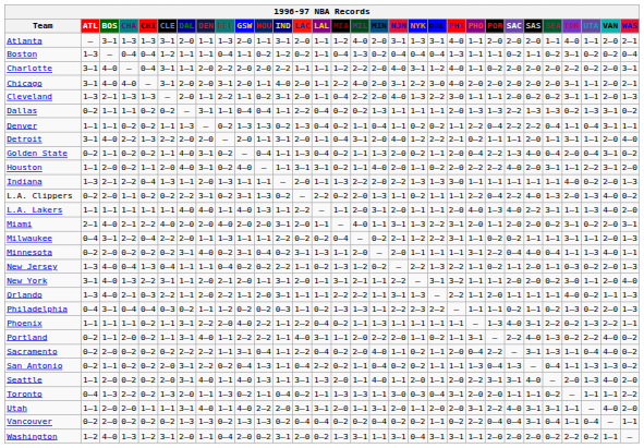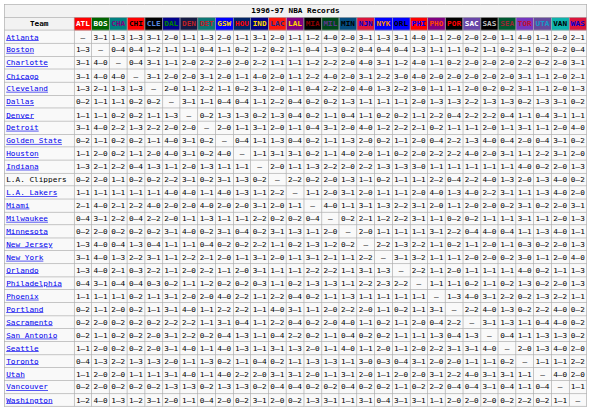 <table class="wikitable" style="font-size:90%; text-align:center;">
 <tr>
 <th colspan=30>1996-97 NBA Records</th>
 </tr>
 <tr>
 <th width=100>Team</th>
 <th style="background:#FF0000;color:#FFFFFF;width=35">ATL</th>
 <th style="background:#006400;color:#FFFFFF;width=35">BOS</th>
 <th style="background:#008080;color:#800080;width=35">CHA</th>
 <th style="background:#FF0000;color:#000000;width=35">CHI</th>
 <th style="background:#000000;color:#5787DC;width=35">CLE</th>
 <th style="background:#00008B;color:#008000;width=35">DAL</th>
 <th style="background:#141A44;color:#BC2224;width=35">DEN</th>
 <th style="background:#0C7674;color:#BB222C;width=35">DET</th>
 <th style="background:#0000FF;color:#FFD700;width=35">GSW</th>
 <th style="background:#002366;color:#FF0000;width=35">HOU</th>
 <th style="background:#000080;color:#FFD700;width=35">IND</th>
 <th style="background:#F9160D;color:#1A2E8B;width=35">LAC</th>
 <th style="background:#800080;color:#FFD700;width=35">LAL</th>
 <th style="background:#000000;color:#8B0000;width=35">MIA</th>
 <th style="background:#00471B;color:#5C378A;width=35">MIL</th>
 <th style="background:#044D80;color:#000000;width=35">MIN</th>
 <th style="background:#DC143C;color:#0000CD;width=35">NJN</th>
 <th style="background:#0000FF;color:#FF8C00;width=35">NYK</th>
 <th style="background:#0000FF;color:#000000;width=35">ORL</th>
 <th style="background:#FF0000;color:#0000FF;width=35">PHI</th>
 <th style="background:#800080;color:#FF4500;width=35">PHO</th>
 <th style="background:#000000;color:#FF0000;width=35">POR</th>
 <th style="background:#6846A8;color:#FFFFFF;width=35">SAC</th>
 <th style="background:#000000;color:#C0C0C0;width=35">SAS</th>
 <th style="background:#005831;color:#992634;width=35">SEA</th>
 <th style="background:#7436BF;color:#BE0F34;width=35">TOR</th>
 <th style="background:#644A9C;color:#149BC7;width=35">UTA</th>
 <th style="background:#0CB2AC;color:#000000;width=35">VAN</th>
 <th style="background:#DC143C;color:#0000CD;width=35">WAS</th>
 </tr>
 <tr>
 <td style="text-align:left;"><a href='#'>Atlanta</a></td>
 <td>–</td>
 <td>3–1</td>
 <td>1–3</td>
 <td>1–3</td>
 <td>3–1</td>
 <td>2–0</td>
 <td>1–1</td>
 <td>1–3</td>
 <td>2–0</td>
 <td>1–1</td>
 <td>3–1</td>
 <td>2–0</td>
 <td>1–1</td>
 <td>1–2</td>
 <td>4–0</td>
 <td>2–0</td>
 <td>3–1</td>
 <td>1–3</td>
 <td>3–1</td>
 <td>4–0</td>
 <td>1–1</td>
 <td>2–0</td>
 <td>2–0</td>
 <td>2–0</td>
 <td>1–1</td>
 <td>4–0</td>
 <td>1–1</td>
 <td>2–0</td>
 <td>2–1</td>
 </tr>
 <tr>
 <td style="text-align:left;"><a href='#'>Boston</a></td>
 <td>1–3</td>
 <td>–</td>
 <td>0–4</td>
 <td>0–4</td>
 <td>1–2</td>
 <td>1–1</td>
 <td>1–1</td>
 <td>0–4</td>
 <td>1–1</td>
 <td>0–2</td>
 <td>1–2</td>
 <td>0–2</td>
 <td>1–1</td>
 <td>0–4</td>
 <td>1–3</td>
 <td>0–2</td>
 <td>0–4</td>
 <td>0–4</td>
 <td>0–4</td>
 <td>1–3</td>
 <td>1–1</td>
 <td>1–1</td>
 <td>0–2</td>
 <td>1–1</td>
 <td>0–2</td>
 <td>3–1</td>
 <td>0–2</td>
 <td>0–2</td>
 <td>0–4</td>
 </tr>
 <tr>
 <td style="text-align:left;"><a href='#'>Charlotte</a></td>
 <td>3–1</td>
 <td>4–0</td>
 <td>–</td>
 <td>0–4</td>
 <td>3–1</td>
 <td>1–1</td>
 <td>2–0</td>
 <td>2–2</td>
 <td>2–0</td>
 <td>2–0</td>
 <td>2–2</td>
 <td>1–1</td>
 <td>1–1</td>
 <td>1–2</td>
 <td>2–2</td>
 <td>2–0</td>
 <td>4–0</td>
 <td>3–1</td>
 <td>1–2</td>
 <td>4–0</td>
 <td>1–1</td>
 <td>0–2</td>
 <td>2–0</td>
 <td>2–0</td>
 <td>2–0</td>
 <td>2–2</td>
 <td>0–2</td>
 <td>2–0</td>
 <td>3–1</td>
 </tr>
 <tr>
 <td style="text-align:left;"><a href='#'>Chicago</a></td>
 <td>3–1</td>
 <td>4–0</td>
 <td>4–0</td>
 <td>–</td>
 <td>3–1</td>
 <td>2–0</td>
 <td>2–0</td>
 <td>3–1</td>
 <td>2–0</td>
 <td>1–1</td>
 <td>4–0</td>
 <td>2–0</td>
 <td>1–1</td>
 <td>2–2</td>
 <td>4–0</td>
 <td>2–0</td>
 <td>3–1</td>
 <td>2–2</td>
 <td>3–0</td>
 <td>4–0</td>
 <td>2–0</td>
 <td>2–0</td>
 <td>2–0</td>
 <td>2–0</td>
 <td>2–0</td>
 <td>3–1</td>
 <td>1–1</td>
 <td>2–0</td>
 <td>2–1</td>
 </tr>
 <tr>
 <td style="text-align:left;"><a href='#'>Cleveland</a></td>
 <td>1–3</td>
 <td>2–1</td>
 <td>1–3</td>
 <td>1–3</td>
 <td>–</td>
 <td>2–0</td>
 <td>1–1</td>
 <td>2–2</td>
 <td>1–1</td>
 <td>0–2</td>
 <td>3–1</td>
 <td>2–0</td>
 <td>1–1</td>
 <td>0–4</td>
 <td>2–2</td>
 <td>2–0</td>
 <td>4–0</td>
 <td>1–3</td>
 <td>2–2</td>
 <td>3–0</td>
 <td>1–1</td>
 <td>1–1</td>
 <td>2–0</td>
 <td>0–2</td>
 <td>0–2</td>
 <td>3–1</td>
 <td>1–1</td>
 <td>2–0</td>
 <td>1–3</td>
 </tr>
 <tr>
 <td style="text-align:left;"><a href='#'>Dallas</a></td>
 <td>0–2</td>
 <td>1–1</td>
 <td>1–1</td>
 <td>0–2</td>
 <td>0–2</td>
 <td>–</td>
 <td>3–1</td>
 <td>1–1</td>
 <td>0–4</td>
 <td>0–4</td>
 <td>1–1</td>
 <td>2–2</td>
 <td>0–4</td>
 <td>0–2</td>
 <td>0–2</td>
 <td>1–3</td>
 <td>1–1</td>
 <td>1–1</td>
 <td>1–1</td>
 <td>2–0</td>
 <td>1–3</td>
 <td>1–3</td>
 <td>2–2</td>
 <td>1–3</td>
 <td>1–3</td>
 <td>0–2</td>
 <td>1–3</td>
 <td>3–1</td>
 <td>0–2</td>
 </tr>
 <tr>
 <td style="text-align:left;"><a href='#'>Denver</a></td>
 <td>1–1</td>
 <td>1–1</td>
 <td>0–2</td>
 <td>0–2</td>
 <td>1–1</td>
 <td>1–3</td>
 <td>–</td>
 <td>0–2</td>
 <td>1–3</td>
 <td>1–3</td>
 <td>0–2</td>
 <td>1–3</td>
 <td>0–4</td>
 <td>0–2</td>
 <td>1–1</td>
 <td>0–4</td>
 <td>1–1</td>
 <td>0–2</td>
 <td>0–2</td>
 <td>1–1</td>
 <td>2–2</td>
 <td>0–4</td>
 <td>2–2</td>
 <td>2–2</td>
 <td>0–4</td>
 <td>1–1</td>
 <td>0–4</td>
 <td>3–1</td>
 <td>1–1</td>
 </tr>
 <tr>
 <td style="text-align:left;"><a href='#'>Detroit</a></td>
 <td>3–1</td>
 <td>4–0</td>
 <td>2–2</td>
 <td>1–3</td>
 <td>2–2</td>
 <td>2–0</td>
 <td>2–0</td>
 <td>–</td>
 <td>2–0</td>
 <td>1–1</td>
 <td>3–1</td>
 <td>2–0</td>
 <td>1–1</td>
 <td>0–4</td>
 <td>3–1</td>
 <td>2–0</td>
 <td>4–0</td>
 <td>1–2</td>
 <td>2–2</td>
 <td>2–1</td>
 <td>0–2</td>
 <td>1–1</td>
 <td>1–1</td>
 <td>2–0</td>
 <td>1–1</td>
 <td>3–1</td>
 <td>1–1</td>
 <td>2–0</td>
 <td>4–0</td>
 </tr>
 <tr>
 <td style="text-align:left;"><a href='#'>Golden State</a></td>
 <td>0–2</td>
 <td>1–1</td>
 <td>0–2</td>
 <td>0–2</td>
 <td>1–1</td>
 <td>4–0</td>
 <td>3–1</td>
 <td>0–2</td>
 <td>–</td>
 <td>0–4</td>
 <td>1–1</td>
 <td>1–3</td>
 <td>0–4</td>
 <td>0–2</td>
 <td>1–1</td>
 <td>1–3</td>
 <td>2–0</td>
 <td>0–2</td>
 <td>1–1</td>
 <td>2–0</td>
 <td>0–4</td>
 <td>2–2</td>
 <td>1–3</td>
 <td>4–0</td>
 <td>0–4</td>
 <td>2–0</td>
 <td>0–4</td>
 <td>3–1</td>
 <td>0–2</td>
 </tr>
 <tr>
 <td style="text-align:left;"><a href='#'>Houston</a></td>
 <td>1–1</td>
 <td>2–0</td>
 <td>0–2</td>
 <td>1–1</td>
 <td>2–0</td>
 <td>4–0</td>
 <td>3–1</td>
 <td>0–2</td>
 <td>4–0</td>
 <td>–</td>
 <td>1–1</td>
 <td>3–1</td>
 <td>3–1</td>
 <td>0–2</td>
 <td>1–1</td>
 <td>4–0</td>
 <td>2–0</td>
 <td>1–1</td>
 <td>0–2</td>
 <td>2–0</td>
 <td>2–2</td>
 <td>2–2</td>
 <td>4–0</td>
 <td>2–0</td>
 <td>3–1</td>
 <td>1–1</td>
 <td>2–2</td>
 <td>3–1</td>
 <td>2–0</td>
 </tr>
 <tr>
 <td style="text-align:left;"><a href='#'>Indiana</a></td>
 <td>1–3</td>
 <td>2–1</td>
 <td>2–2</td>
 <td>0–4</td>
 <td>1–3</td>
 <td>1–1</td>
 <td>2–0</td>
 <td>1–3</td>
 <td>1–1</td>
 <td>1–1</td>
 <td>–</td>
 <td>2–0</td>
 <td>1–1</td>
 <td>1–3</td>
 <td>2–2</td>
 <td>2–0</td>
 <td>2–2</td>
 <td>1–3</td>
 <td>1–3</td>
 <td>3–0</td>
 <td>1–1</td>
 <td>1–1</td>
 <td>1–1</td>
 <td>1–1</td>
 <td>1–1</td>
 <td>4–0</td>
 <td>0–2</td>
 <td>2–0</td>
 <td>1–3</td>
 </tr>
 <tr>
 <td style="text-align:left;">L.A. Clippers</td>
 <td>0–2</td>
 <td>2–0</td>
 <td>1–1</td>
 <td>0–2</td>
 <td>0–2</td>
 <td>2–2</td>
 <td>3–1</td>
 <td>0–2</td>
 <td>3–1</td>
 <td>1–3</td>
 <td>0–2</td>
 <td>–</td>
 <td>2–2</td>
 <td>0–2</td>
 <td>2–0</td>
 <td>1–3</td>
 <td>1–1</td>
 <td>0–2</td>
 <td>1–1</td>
 <td>1–1</td>
 <td>2–2</td>
 <td>0–4</td>
 <td>2–2</td>
 <td>4–0</td>
 <td>1–3</td>
 <td>2–0</td>
 <td>1–3</td>
 <td>4–0</td>
 <td>0–2</td>
 </tr>
 <tr>
 <td style="text-align:left;"><a href='#'>L.A. Lakers</a></td>
 <td>1–1</td>
 <td>1–1</td>
 <td>1–1</td>
 <td>1–1</td>
 <td>1–1</td>
 <td>4–0</td>
 <td>4–0</td>
 <td>1–1</td>
 <td>4–0</td>
 <td>1–3</td>
 <td>1–1</td>
 <td>2–2</td>
 <td>–</td>
 <td>1–1</td>
 <td>2–0</td>
 <td>3–1</td>
 <td>2–0</td>
 <td>1–1</td>
 <td>1–1</td>
 <td>2–0</td>
 <td>4–0</td>
 <td>1–3</td>
 <td>4–0</td>
 <td>2–2</td>
 <td>3–1</td>
 <td>1–1</td>
 <td>1–3</td>
 <td>4–0</td>
 <td>2–0</td>
 </tr>
 <tr>
 <td style="text-align:left;"><a href='#'>Miami</a></td>
 <td>2–1</td>
 <td>4–0</td>
 <td>2–1</td>
 <td>2–2</td>
 <td>4–0</td>
 <td>2–0</td>
 <td>2–0</td>
 <td>4–0</td>
 <td>2–0</td>
 <td>2–0</td>
 <td>3–1</td>
 <td>2–0</td>
 <td>1–1</td>
 <td>–</td>
 <td>4–0</td>
 <td>1–1</td>
 <td>3–1</td>
 <td>1–3</td>
 <td>2–2</td>
 <td>3–1</td>
 <td>2–0</td>
 <td>1–1</td>
 <td>2–0</td>
 <td>2–0</td>
 <td>0–2</td>
 <td>3–1</td>
 <td>0–2</td>
 <td>2–0</td>
 <td>3–1</td>
 </tr>
 <tr>
 <td style="text-align:left;"><a href='#'>Milwaukee</a></td>
 <td>0–4</td>
 <td>3–1</td>
 <td>2–2</td>
 <td>0–4</td>
 <td>2–2</td>
 <td>2–0</td>
 <td>1–1</td>
 <td>1–3</td>
 <td>1–1</td>
 <td>1–1</td>
 <td>2–2</td>
 <td>0–2</td>
 <td>0–2</td>
 <td>0–4</td>
 <td>–</td>
 <td>0–2</td>
 <td>2–1</td>
 <td>1–2</td>
 <td>2–2</td>
 <td>3–1</td>
 <td>1–1</td>
 <td>0–2</td>
 <td>0–2</td>
 <td>1–1</td>
 <td>1–1</td>
 <td>3–1</td>
 <td>1–1</td>
 <td>2–0</td>
 <td>1–3</td>
 </tr>
 <tr>
 <td style="text-align:left;"><a href='#'>Minnesota</a></td>
 <td>0–2</td>
 <td>2–0</td>
 <td>0–2</td>
 <td>0–2</td>
 <td>0–2</td>
 <td>3–1</td>
 <td>4–0</td>
 <td>0–2</td>
 <td>3–1</td>
 <td>0–4</td>
 <td>0–2</td>
 <td>3–1</td>
 <td>1–3</td>
 <td>1–1</td>
 <td>2–0</td>
 <td>–</td>
 <td>2–0</td>
 <td>1–1</td>
 <td>1–1</td>
 <td>1–1</td>
 <td>3–1</td>
 <td>2–2</td>
 <td>0–4</td>
 <td>4–0</td>
 <td>0–4</td>
 <td>1–1</td>
 <td>1–3</td>
 <td>4–0</td>
 <td>1–1</td>
 </tr>
 <tr>
 <td style="text-align:left;"><a href='#'>New Jersey</a></td>
 <td>1–3</td>
 <td>4–0</td>
 <td>0–4</td>
 <td>1–3</td>
 <td>0–4</td>
 <td>1–1</td>
 <td>1–1</td>
 <td>0–4</td>
 <td>0–2</td>
 <td>0–2</td>
 <td>2–2</td>
 <td>1–1</td>
 <td>0–2</td>
 <td>1–3</td>
 <td>1–2</td>
 <td>0–2</td>
 <td>–</td>
 <td>2–2</td>
 <td>1–3</td>
 <td>2–2</td>
 <td>1–1</td>
 <td>0–2</td>
 <td>1–1</td>
 <td>2–0</td>
 <td>1–1</td>
 <td>0–3</td>
 <td>0–2</td>
 <td>2–0</td>
 <td>1–3</td>
 </tr>
 <tr>
 <td style="text-align:left;"><a href='#'>New York</a></td>
 <td>3–1</td>
 <td>4–0</td>
 <td>1–3</td>
 <td>2–2</td>
 <td>3–1</td>
 <td>1–1</td>
-<td>2–0</td>
+<td>2–2</td>
 <td>2–1</td>
 <td>2–0</td>
 <td>1–1</td>
 <td>3–1</td>
 <td>2–0</td>
 <td>1–1</td>
 <td>3–1</td>
 <td>2–1</td>
 <td>1–1</td>
 <td>2–2</td>
 <td>–</td>
 <td>3–1</td>
 <td>3–2</td>
 <td>1–1</td>
 <td>1–1</td>
 <td>2–0</td>
 <td>2–0</td>
 <td>0–2</td>
 <td>3–0</td>
 <td>1–1</td>
 <td>2–0</td>
 <td>4–0</td>
 </tr>
 <tr>
 <td style="text-align:left;"><a href='#'>Orlando</a></td>
 <td>1–3</td>
 <td>4–0</td>
 <td>2–1</td>
 <td>0–3</td>
 <td>2–2</td>
 <td>1–1</td>
 <td>2–0</td>
 <td>2–2</td>
 <td>1–1</td>
 <td>2–0</td>
 <td>3–1</td>
 <td>1–1</td>
 <td>1–1</td>
 <td>2–2</td>
 <td>2–2</td>
 <td>1–1</td>
 <td>3–1</td>
 <td>1–3</td>
 <td>–</td>
 <td>2–2</td>
 <td>1–1</td>
 <td>2–0</td>
 <td>1–1</td>
 <td>1–1</td>
 <td>1–1</td>
 <td>4–0</td>
 <td>0–2</td>
 <td>1–1</td>
 <td>1–3</td>
 </tr>
 <tr>
 <td style="text-align:left;"><a href='#'>Philadelphia</a></td>
 <td>0–4</td>
 <td>3–1</td>
 <td>0–4</td>
 <td>0–4</td>
 <td>0–3</td>
 <td>0–2</td>
 <td>1–1</td>
 <td>1–2</td>
 <td>0–2</td>
 <td>0–2</td>
 <td>0–3</td>
 <td>1–1</td>
 <td>0–2</td>
 <td>1–3</td>
 <td>1–3</td>
 <td>1–1</td>
 <td>2–2</td>
 <td>2–3</td>
 <td>2–2</td>
 <td>–</td>
 <td>1–1</td>
 <td>1–1</td>
 <td>0–2</td>
 <td>1–1</td>
 <td>0–2</td>
 <td>1–3</td>
 <td>0–2</td>
 <td>2–0</td>
 <td>1–3</td>
 </tr>
 <tr>
 <td style="text-align:left;"><a href='#'>Phoenix</a></td>
 <td>1–1</td>
 <td>1–1</td>
 <td>1–1</td>
 <td>0–2</td>
 <td>1–1</td>
 <td>3–1</td>
-<td>2–2</td>
+<td>2–0</td>
 <td>2–0</td>
 <td>4–0</td>
 <td>2–2</td>
 <td>1–1</td>
 <td>2–2</td>
 <td>0–4</td>
 <td>0–2</td>
 <td>1–1</td>
 <td>1–3</td>
 <td>1–1</td>
 <td>1–1</td>
 <td>1–1</td>
 <td>1–1</td>
 <td>–</td>
 <td>1–3</td>
 <td>4–0</td>
 <td>3–1</td>
 <td>2–2</td>
 <td>0–2</td>
 <td>1–3</td>
 <td>2–2</td>
 <td>1–1</td>
 </tr>
 <tr>
 <td style="text-align:left;"><a href='#'>Portland</a></td>
 <td>0–2</td>
 <td>1–1</td>
 <td>2–0</td>
 <td>0–2</td>
 <td>1–1</td>
 <td>3–1</td>
 <td>4–0</td>
 <td>1–1</td>
 <td>2–2</td>
 <td>2–2</td>
 <td>1–1</td>
 <td>4–0</td>
 <td>3–1</td>
 <td>1–1</td>
 <td>2–0</td>
 <td>2–2</td>
 <td>2–0</td>
 <td>1–1</td>
 <td>0–2</td>
 <td>1–1</td>
 <td>3–1</td>
 <td>–</td>
 <td>2–2</td>
 <td>4–0</td>
 <td>1–3</td>
 <td>0–2</td>
 <td>2–2</td>
 <td>4–0</td>
 <td>0–2</td>
 </tr>
 <tr>
 <td style="text-align:left;"><a href='#'>Sacramento</a></td>
 <td>0–2</td>
 <td>2–0</td>
 <td>0–2</td>
 <td>0–2</td>
 <td>0–2</td>
 <td>2–2</td>
 <td>2–2</td>
 <td>1–1</td>
 <td>3–1</td>
 <td>0–4</td>
 <td>1–1</td>
 <td>2–2</td>
 <td>0–4</td>
 <td>0–2</td>
 <td>2–0</td>
 <td>4–0</td>
 <td>1–1</td>
 <td>0–2</td>
 <td>1–1</td>
 <td>2–0</td>
 <td>0–4</td>
 <td>2–2</td>
 <td>–</td>
 <td>3–1</td>
 <td>1–3</td>
 <td>1–1</td>
 <td>0–4</td>
 <td>4–0</td>
 <td>0–2</td>
 </tr>
 <tr>
 <td style="text-align:left;"><a href='#'>San Antonio</a></td>
 <td>0–2</td>
 <td>1–1</td>
 <td>0–2</td>
 <td>0–2</td>
 <td>2–0</td>
 <td>3–1</td>
 <td>2–2</td>
 <td>0–2</td>
 <td>0–4</td>
 <td>1–3</td>
 <td>1–1</td>
 <td>0–4</td>
 <td>2–2</td>
 <td>0–2</td>
 <td>1–1</td>
 <td>0–4</td>
 <td>0–2</td>
 <td>0–2</td>
 <td>1–1</td>
 <td>1–1</td>
 <td>1–3</td>
 <td>0–4</td>
 <td>1–3</td>
 <td>–</td>
 <td>0–4</td>
 <td>1–1</td>
 <td>1–3</td>
 <td>1–3</td>
 <td>0–2</td>
 </tr>
 <tr>
 <td style="text-align:left;"><a href='#'>Seattle</a></td>
 <td>1–1</td>
 <td>2–0</td>
 <td>0–2</td>
 <td>0–2</td>
 <td>2–0</td>
 <td>3–1</td>
 <td>4–0</td>
 <td>1–1</td>
 <td>4–0</td>
 <td>1–3</td>
 <td>1–1</td>
 <td>3–1</td>
 <td>1–3</td>
 <td>2–0</td>
 <td>1–1</td>
 <td>4–0</td>
 <td>1–1</td>
 <td>2–0</td>
 <td>1–1</td>
 <td>2–0</td>
 <td>2–2</td>
 <td>3–1</td>
 <td>3–1</td>
 <td>4–0</td>
 <td>–</td>
 <td>2–0</td>
 <td>1–3</td>
 <td>4–0</td>
 <td>2–0</td>
 </tr>
 <tr>
 <td style="text-align:left;"><a href='#'>Toronto</a></td>
 <td>0–4</td>
 <td>1–3</td>
 <td>2–2</td>
-<td>0–2</td>
+<td>1–3</td>
 <td>1–3</td>
 <td>2–0</td>
 <td>1–1</td>
 <td>1–3</td>
 <td>0–2</td>
 <td>1–1</td>
 <td>0–4</td>
 <td>0–2</td>
 <td>1–1</td>
 <td>1–3</td>
 <td>1–3</td>
 <td>1–1</td>
 <td>3–0</td>
 <td>0–3</td>
 <td>0–4</td>
 <td>3–1</td>
 <td>2–0</td>
 <td>2–0</td>
 <td>1–1</td>
 <td>1–1</td>
 <td>0–2</td>
 <td>–</td>
 <td>1–1</td>
 <td>1–1</td>
 <td>2–2</td>
 </tr>
 <tr>
 <td style="text-align:left;"><a href='#'>Utah</a></td>
 <td>1–1</td>
 <td>2–0</td>
 <td>2–0</td>
 <td>1–1</td>
 <td>1–1</td>
 <td>3–1</td>
 <td>4–0</td>
 <td>1–1</td>
 <td>4–0</td>
 <td>2–2</td>
 <td>2–0</td>
 <td>3–1</td>
 <td>3–1</td>
 <td>2–0</td>
 <td>1–1</td>
 <td>3–1</td>
 <td>2–0</td>
 <td>1–1</td>
 <td>2–0</td>
 <td>2–0</td>
 <td>3–1</td>
 <td>2–2</td>
 <td>4–0</td>
 <td>3–1</td>
 <td>3–1</td>
 <td>1–1</td>
 <td>–</td>
 <td>4–0</td>
 <td>2–0</td>
 </tr>
 <tr>
 <td style="text-align:left;"><a href='#'>Vancouver</a></td>
 <td>0–2</td>
 <td>2–0</td>
 <td>0–2</td>
 <td>0–2</td>
 <td>0–2</td>
 <td>1–3</td>
 <td>1–3</td>
 <td>0–2</td>
 <td>1–3</td>
 <td>1–3</td>
 <td>0–2</td>
 <td>0–4</td>
 <td>0–4</td>
 <td>0–2</td>
 <td>0–2</td>
 <td>0–4</td>
 <td>0–2</td>
 <td>0–2</td>
 <td>1–1</td>
 <td>0–2</td>
 <td>2–2</td>
 <td>0–4</td>
 <td>0–4</td>
 <td>3–1</td>
 <td>0–4</td>
 <td>1–1</td>
 <td>0–4</td>
 <td>–</td>
 <td>1–1</td>
 </tr>
 <tr>
 <td style="text-align:left;"><a href='#'>Washington</a></td>
 <td>1–2</td>
 <td>4–0</td>
 <td>1–3</td>
 <td>1–2</td>
 <td>3–1</td>
 <td>2–0</td>
 <td>1–1</td>
 <td>0–4</td>
 <td>2–0</td>
 <td>0–2</td>
 <td>3–1</td>
 <td>2–0</td>
 <td>0–2</td>
 <td>1–3</td>
 <td>3–1</td>
 <td>1–1</td>
 <td>3–1</td>
 <td>0–4</td>
 <td>3–1</td>
 <td>3–1</td>
 <td>1–1</td>
 <td>2–0</td>
 <td>2–0</td>
 <td>2–0</td>
 <td>0–2</td>
 <td>2–2</td>
 <td>0–2</td>
 <td>1–1</td>
 <td>—</td>
 </tr>
 </table>
